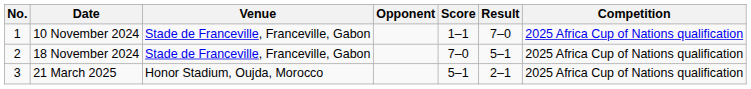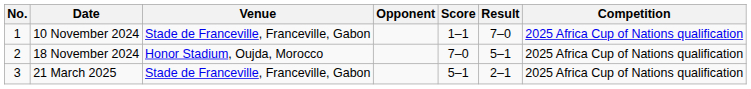 <table class="wikitable sortable">
 <tr>
 <th scope=col>No.</th>
 <th scope=col>Date</th>
 <th scope=col>Venue</th>
 <th scope=col>Opponent</th>
 <th scope=col>Score</th>
 <th scope=col>Result</th>
 <th scope=col>Competition</th>
 </tr>
 <tr>
 <td align=center>1</td>
 <td>10 November 2024</td>
 <td><a href='#'>Stade de Franceville</a>, Franceville, Gabon</td>
 <td></td>
 <td align=center>1–1</td>
 <td align=center>7–0</td>
 <td><a href='#'>2025 Africa Cup of Nations qualification</a></td>
 </tr>
 <tr>
 <td align=center>2</td>
 <td>18 November 2024</td>
-<td><a href='#'>Stade de Franceville</a>, Franceville, Gabon</td>
+<td><a href='#'>Honor Stadium</a>, Oujda, Morocco</td>
 <td></td>
 <td align=center>7–0</td>
 <td align=center>5–1</td>
 <td>2025 Africa Cup of Nations qualification</td>
 </tr>
 <tr>
 <td align=center>3</td>
 <td>21 March 2025</td>
-<td>Honor Stadium, Oujda, Morocco</td>
+<td><a href='#'>Stade de Franceville</a>, Franceville, Gabon</td>
 <td></td>
 <td align=center>5–1</td>
 <td align=center>2–1</td>
 <td>2025 Africa Cup of Nations qualification</td>
 </tr>
 </table>
